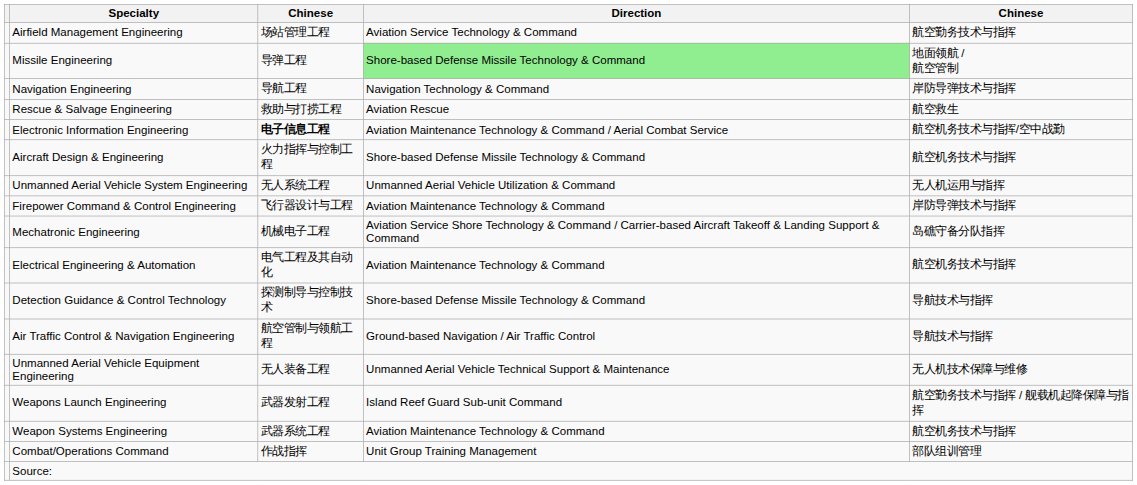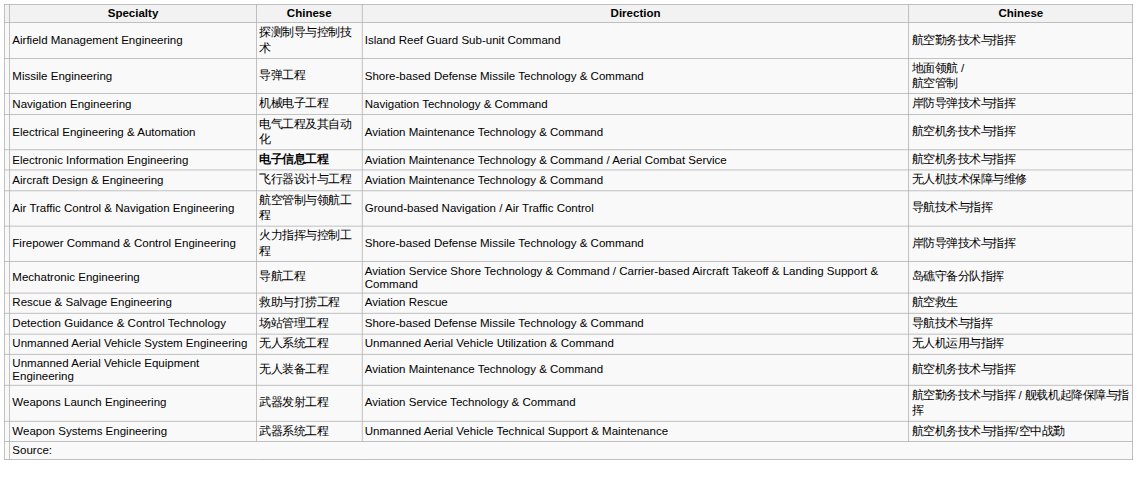 <table class="wikitable">
 <tr>
 <th></th>
 <th>Specialty</th>
 <th>Chinese</th>
 <th>Direction</th>
 <th>Chinese</th>
 </tr>
 <tr>
 <td></td>
 <td>Airfield Management Engineering</td>
-<td>场站管理工程</td>
-<td>Aviation Service Technology & Command</td>
+<td>探测制导与控制技术</td>
+<td>Island Reef Guard Sub-unit Command</td>
 <td>航空勤务技术与指挥</td>
 </tr>
 <tr>
 <td></td>
 <td>Missile Engineering</td>
 <td>导弹工程</td>
-<td style="background: lightgreen;">Shore-based Defense Missile Technology & Command</td>
+<td>Shore-based Defense Missile Technology & Command</td>
 <td>地面领航 / <br>航空管制</td>
 </tr>
 <tr>
 <td></td>
 <td>Navigation Engineering</td>
-<td>导航工程</td>
+<td>机械电子工程</td>
 <td>Navigation Technology & Command</td>
 <td>岸防导弹技术与指挥</td>
+</tr>
+<tr>
+<td></td>
+<td>Electrical Engineering & Automation</td>
+<td>电气工程及其自动化</td>
+<td>Aviation Maintenance Technology & Command</td>
+<td>航空机务技术与指挥</td>
+</tr>
+<tr>
+<td></td>
+<td>Electronic Information Engineering</td>
+<td><strong>电子信息工程</strong></td>
+<td>Aviation Maintenance Technology & Command / Aerial Combat Service</td>
+<td>航空机务技术与指挥</td>
+</tr>
+<tr>
+<td></td>
+<td>Aircraft Design & Engineering</td>
+<td>飞行器设计与工程</td>
+<td>Aviation Maintenance Technology & Command</td>
+<td>无人机技术保障与维修</td>
+</tr>
+<tr>
+<td></td>
+<td>Air Traffic Control & Navigation Engineering</td>
+<td>航空管制与领航工程</td>
+<td>Ground-based Navigation / Air Traffic Control</td>
+<td>导航技术与指挥</td>
+</tr>
+<tr>
+<td></td>
+<td>Firepower Command & Control Engineering</td>
+<td>火力指挥与控制工程</td>
+<td>Shore-based Defense Missile Technology & Command</td>
+<td>岸防导弹技术与指挥</td>
+</tr>
+<tr>
+<td></td>
+<td>Mechatronic Engineering</td>
+<td>导航工程</td>
+<td>Aviation Service Shore Technology & Command / Carrier-based Aircraft Takeoff & Landing Support & Command</td>
+<td>岛礁守备分队指挥</td>
 </tr>
 <tr>
 <td></td>
 <td>Rescue & Salvage Engineering</td>
 <td>救助与打捞工程</td>
 <td>Aviation Rescue</td>
 <td>航空救生</td>
 </tr>
 <tr>
 <td></td>
-<td>Electronic Information Engineering</td>
-<td><strong>电子信息工程</strong></td>
-<td>Aviation Maintenance Technology & Command / Aerial Combat Service</td>
-<td>航空机务技术与指挥/空中战勤</td>
-</tr>
-<tr>
-<td></td>
-<td>Aircraft Design & Engineering</td>
-<td>火力指挥与控制工程</td>
+<td>Detection Guidance & Control Technology</td>
+<td>场站管理工程</td>
 <td>Shore-based Defense Missile Technology & Command</td>
-<td>航空机务技术与指挥</td>
+<td>导航技术与指挥</td>
 </tr>
 <tr>
 <td></td>
 <td>Unmanned Aerial Vehicle System Engineering</td>
 <td>无人系统工程</td>
 <td>Unmanned Aerial Vehicle Utilization & Command</td>
 <td>无人机运用与指挥</td>
 </tr>
 <tr>
 <td></td>
-<td>Firepower Command & Control Engineering</td>
-<td>飞行器设计与工程</td>
-<td>Aviation Maintenance Technology & Command</td>
-<td>岸防导弹技术与指挥</td>
-</tr>
-<tr>
-<td></td>
-<td>Mechatronic Engineering</td>
-<td>机械电子工程</td>
-<td>Aviation Service Shore Technology & Command / Carrier-based Aircraft Takeoff & Landing Support & Command</td>
-<td>岛礁守备分队指挥</td>
-</tr>
-<tr>
-<td></td>
-<td>Electrical Engineering & Automation</td>
-<td>电气工程及其自动化</td>
+<td>Unmanned Aerial Vehicle Equipment Engineering</td>
+<td>无人装备工程</td>
 <td>Aviation Maintenance Technology & Command</td>
 <td>航空机务技术与指挥</td>
 </tr>
 <tr>
 <td></td>
-<td>Detection Guidance & Control Technology</td>
-<td>探测制导与控制技术</td>
-<td>Shore-based Defense Missile Technology & Command</td>
-<td>导航技术与指挥</td>
-</tr>
-<tr>
-<td></td>
-<td>Air Traffic Control & Navigation Engineering</td>
-<td>航空管制与领航工程</td>
-<td>Ground-based Navigation / Air Traffic Control</td>
-<td>导航技术与指挥</td>
-</tr>
-<tr>
-<td></td>
-<td>Unmanned Aerial Vehicle Equipment Engineering</td>
-<td>无人装备工程</td>
-<td>Unmanned Aerial Vehicle Technical Support & Maintenance</td>
-<td>无人机技术保障与维修</td>
-</tr>
-<tr>
-<td></td>
 <td>Weapons Launch Engineering</td>
 <td>武器发射工程</td>
-<td>Island Reef Guard Sub-unit Command</td>
+<td>Aviation Service Technology & Command</td>
 <td>航空勤务技术与指挥 / 舰载机起降保障与指挥</td>
 </tr>
 <tr>
 <td></td>
 <td>Weapon Systems Engineering</td>
 <td>武器系统工程</td>
-<td>Aviation Maintenance Technology & Command</td>
-<td>航空机务技术与指挥</td>
-</tr>
-<tr>
-<td></td>
-<td>Combat/Operations Command</td>
-<td>作战指挥</td>
-<td>Unit Group Training Management</td>
-<td>部队组训管理</td>
+<td>Unmanned Aerial Vehicle Technical Support & Maintenance</td>
+<td>航空机务技术与指挥/空中战勤</td>
 </tr>
 <tr>
 <td></td>
 <td colspan="4">Source:</td>
 </tr>
 </table>
